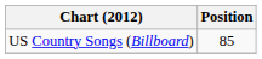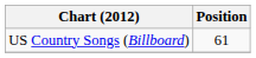 <table class="wikitable sortable">
 <tr>
 <th scope="col">Chart (2012)</th>
 <th scope="col">Position</th>
 </tr>
 <tr>
 <td>US <a href='#'>Country Songs</a> (<em><a href='#'>Billboard</a></em>)</td>
-<td align="center">85</td>
+<td align="center">61</td>
 </tr>
 <tr>
 </tr>
 </table>
